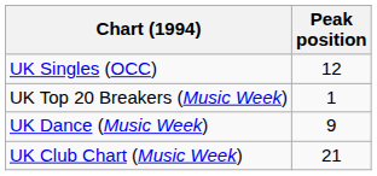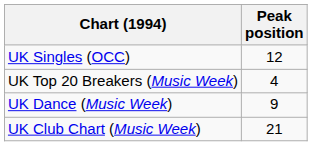 <table class="wikitable sortable">
 <tr>
 <th>Chart (1994)</th>
 <th>Peak<br>position</th>
 </tr>
 <tr>
 <td><a href='#'>UK Singles</a> (<a href='#'>OCC</a>)</td>
 <td align="center">12</td>
 </tr>
 <tr>
 <td>UK Top 20 Breakers (<em><a href='#'>Music Week</a></em>)</td>
-<td align="center">1</td>
+<td align="center">4</td>
 </tr>
 <tr>
 <td><a href='#'>UK Dance</a> (<em><a href='#'>Music Week</a></em>)</td>
 <td align="center">9</td>
 </tr>
 <tr>
 <td><a href='#'>UK Club Chart</a> (<em><a href='#'>Music Week</a></em>)</td>
 <td align="center">21</td>
 </tr>
 </table>
